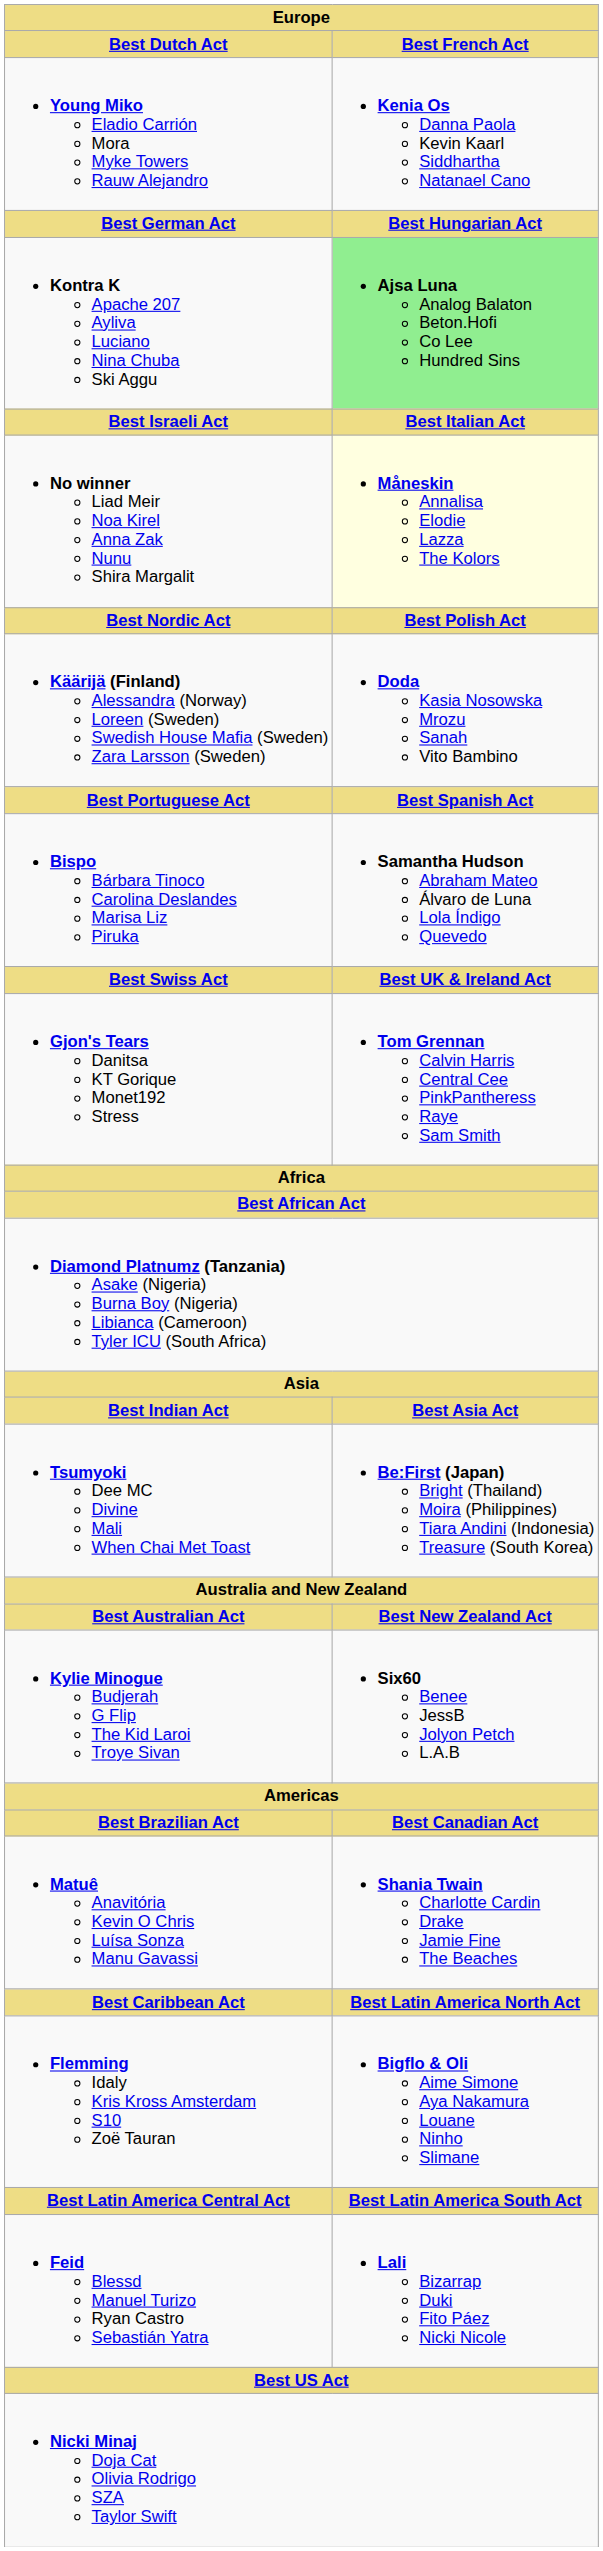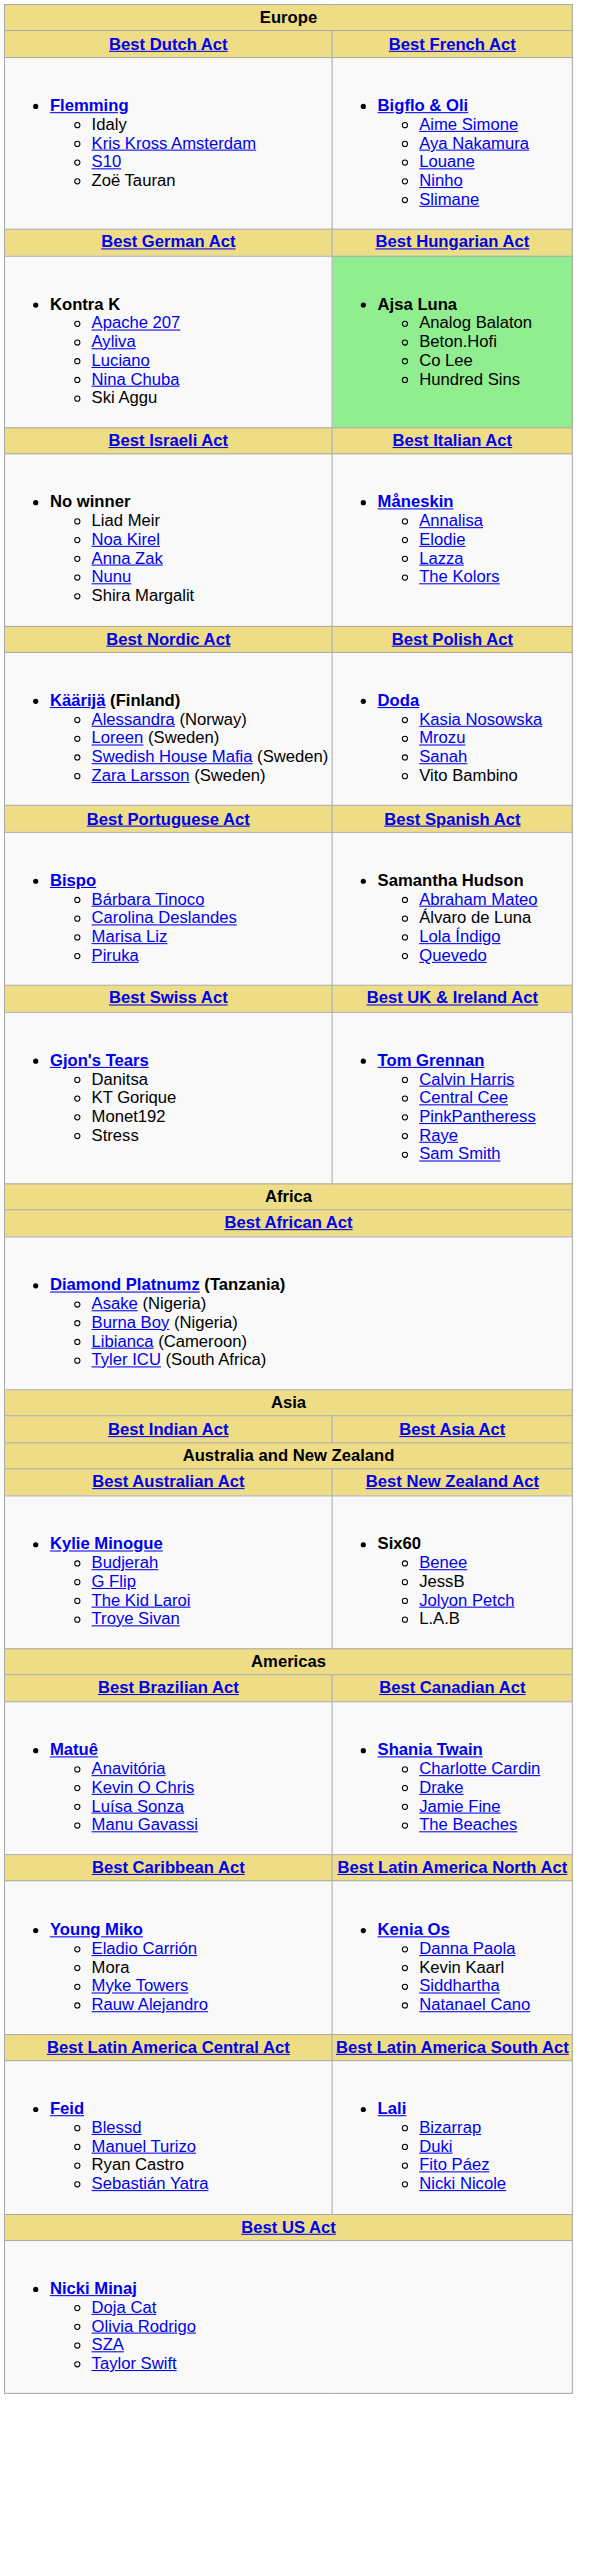 <table class="wikitable" style="width=" 100%">
 <tr>
 <th colspan="2" style="background:#EEDD85; width=50%">Europe</th>
 </tr>
 <tr>
 <th style="background:#EEDD85; width=50%"><a href='#'>Best Dutch Act</a></th>
 <th style="background:#EEDD85; width=50%"><a href='#'>Best French Act</a></th>
 </tr>
 <tr>
-<td valign="top"><br><ul><li><strong><a href='#'>Young Miko</a></strong><ul><li><a href='#'>Eladio Carrión</a></li><li>Mora</li><li><a href='#'>Myke Towers</a></li><li><a href='#'>Rauw Alejandro</a></li></ul></li></ul></td>
-<td valign="top"><br><ul><li><strong><a href='#'>Kenia Os</a></strong><ul><li><a href='#'>Danna Paola</a></li><li>Kevin Kaarl</li><li><a href='#'>Siddhartha</a></li><li><a href='#'>Natanael Cano</a></li></ul></li></ul></td>
+<td valign="top"><br><ul><li><strong><a href='#'>Flemming</a></strong><ul><li>Idaly</li><li><a href='#'>Kris Kross Amsterdam</a></li><li><a href='#'>S10</a></li><li>Zoë Tauran</li></ul></li></ul></td>
+<td valign="top"><br><ul><li><strong><a href='#'>Bigflo & Oli</a></strong><ul><li><a href='#'>Aime Simone</a></li><li><a href='#'>Aya Nakamura</a></li><li><a href='#'>Louane</a></li><li><a href='#'>Ninho</a></li><li><a href='#'>Slimane</a></li></ul></li></ul></td>
 </tr>
 <tr>
 <th style="background:#EEDD85; width=50%"><a href='#'>Best German Act</a></th>
 <th style="background:#EEDD85; width=50%"><a href='#'>Best Hungarian Act</a></th>
 </tr>
 <tr>
 <td valign="top"><br><ul><li><strong>Kontra K</strong><ul><li><a href='#'>Apache 207</a></li><li><a href='#'>Ayliva</a></li><li><a href='#'>Luciano</a></li><li><a href='#'>Nina Chuba</a></li><li>Ski Aggu</li></ul></li></ul></td>
 <td valign="top" style="background: lightgreen;"><br><ul><li><strong>Ajsa Luna</strong><ul><li>Analog Balaton</li><li>Beton.Hofi</li><li>Co Lee</li><li>Hundred Sins</li></ul></li></ul></td>
 </tr>
 <tr>
 <th style="background:#EEDD85; width=50%"><a href='#'>Best Israeli Act</a></th>
 <th style="background:#EEDD85; width=50%"><a href='#'>Best Italian Act</a></th>
 </tr>
 <tr>
 <td valign="top"><br><ul><li><strong>No winner</strong><ul><li>Liad Meir</li><li><a href='#'>Noa Kirel</a></li><li><a href='#'>Anna Zak</a></li><li><a href='#'>Nunu</a></li><li>Shira Margalit</li></ul></li></ul></td>
-<td valign="top" style="background: lightyellow;"><br><ul><li><strong><a href='#'>Måneskin</a></strong><ul><li><a href='#'>Annalisa</a></li><li><a href='#'>Elodie</a></li><li><a href='#'>Lazza</a></li><li><a href='#'>The Kolors</a></li></ul></li></ul></td>
+<td valign="top"><br><ul><li><strong><a href='#'>Måneskin</a></strong><ul><li><a href='#'>Annalisa</a></li><li><a href='#'>Elodie</a></li><li><a href='#'>Lazza</a></li><li><a href='#'>The Kolors</a></li></ul></li></ul></td>
 </tr>
 <tr>
 <th style="background:#EEDD85; width=50%"><a href='#'>Best Nordic Act</a></th>
 <th style="background:#EEDD85; width=50%"><a href='#'>Best Polish Act</a></th>
 </tr>
 <tr>
 <td valign="top"><br><ul><li><strong><a href='#'>Käärijä</a> (Finland)</strong><ul><li><a href='#'>Alessandra</a> (Norway)</li><li><a href='#'>Loreen</a> (Sweden)</li><li><a href='#'>Swedish House Mafia</a> (Sweden)</li><li><a href='#'>Zara Larsson</a> (Sweden)</li></ul></li></ul></td>
 <td valign="top"><br><ul><li><strong><a href='#'>Doda</a></strong><ul><li><a href='#'>Kasia Nosowska</a></li><li><a href='#'>Mrozu</a></li><li><a href='#'>Sanah</a></li><li>Vito Bambino</li></ul></li></ul></td>
 </tr>
 <tr>
 <th style="background:#EEDD85; width=50%"><a href='#'>Best Portuguese Act</a></th>
 <th style="background:#EEDD85; width=50%"><a href='#'>Best Spanish Act</a></th>
 </tr>
 <tr>
 <td valign="top"><br><ul><li><strong><a href='#'>Bispo</a></strong><ul><li><a href='#'>Bárbara Tinoco</a></li><li><a href='#'>Carolina Deslandes</a></li><li><a href='#'>Marisa Liz</a></li><li><a href='#'>Piruka</a></li></ul></li></ul></td>
 <td valign="top"><br><ul><li><strong>Samantha Hudson</strong><ul><li><a href='#'>Abraham Mateo</a></li><li>Álvaro de Luna</li><li><a href='#'>Lola Índigo</a></li><li><a href='#'>Quevedo</a></li></ul></li></ul></td>
 </tr>
 <tr>
 <th style="background:#EEDD85; width=50%"><a href='#'>Best Swiss Act</a></th>
 <th style="background:#EEDD85; width=50%"><a href='#'>Best UK & Ireland Act</a></th>
 </tr>
 <tr>
 <td valign="top"><br><ul><li><strong><a href='#'>Gjon's Tears</a></strong><ul><li>Danitsa</li><li>KT Gorique</li><li>Monet192</li><li>Stress</li></ul></li></ul></td>
 <td valign="top"><br><ul><li><strong><a href='#'>Tom Grennan</a></strong><ul><li><a href='#'>Calvin Harris</a></li><li><a href='#'>Central Cee</a></li><li><a href='#'>PinkPantheress</a></li><li><a href='#'>Raye</a></li><li><a href='#'>Sam Smith</a></li></ul></li></ul></td>
 </tr>
 <tr>
 <th colspan="2" style="background:#EEDD85; width=100%">Africa</th>
 </tr>
 <tr>
 <th colspan="2" style="background:#EEDD85; width=100%"><a href='#'>Best African Act</a></th>
 </tr>
 <tr>
 <td colspan="2" valign="top"><br><ul><li><strong><a href='#'>Diamond Platnumz</a> (Tanzania)</strong><ul><li><a href='#'>Asake</a> (Nigeria)</li><li><a href='#'>Burna Boy</a> (Nigeria)</li><li><a href='#'>Libianca</a> (Cameroon)</li><li><a href='#'>Tyler ICU</a> (South Africa)</li></ul></li></ul></td>
 </tr>
 <tr>
 <th colspan="2" style="background:#EEDD85; width=50%">Asia</th>
 </tr>
 <tr>
 <th style="background:#EEDD85; width=50%"><a href='#'>Best Indian Act</a></th>
 <th style="background:#EEDD85; width=50%"><a href='#'>Best Asia Act</a></th>
 </tr>
 <tr>
-<td valign="top"><br><ul><li><strong><a href='#'>Tsumyoki</a></strong><ul><li>Dee MC</li><li><a href='#'>Divine</a></li><li><a href='#'>Mali</a></li><li><a href='#'>When Chai Met Toast</a></li></ul></li></ul></td>
-<td valign="top"><br><ul><li><strong><a href='#'>Be:First</a> (Japan)</strong><ul><li><a href='#'>Bright</a> (Thailand)</li><li><a href='#'>Moira</a> (Philippines)</li><li><a href='#'>Tiara Andini</a> (Indonesia)</li><li><a href='#'>Treasure</a> (South Korea)</li></ul></li></ul></td>
-</tr>
-<tr>
 <th colspan="2" style="background:#EEDD85; width=50%">Australia and New Zealand</th>
 </tr>
 <tr>
 <th style="background:#EEDD85; width=50%"><a href='#'>Best Australian Act</a></th>
 <th style="background:#EEDD85; width=50%"><a href='#'>Best New Zealand Act</a></th>
 </tr>
 <tr>
 <td valign="top"><br><ul><li><strong><a href='#'>Kylie Minogue</a></strong><ul><li><a href='#'>Budjerah</a></li><li><a href='#'>G Flip</a></li><li><a href='#'>The Kid Laroi</a></li><li><a href='#'>Troye Sivan</a></li></ul></li></ul></td>
 <td valign="top"><br><ul><li><strong>Six60</strong><ul><li><a href='#'>Benee</a></li><li>JessB</li><li><a href='#'>Jolyon Petch</a></li><li>L.A.B</li></ul></li></ul></td>
 </tr>
 <tr>
 <th colspan="2" style="background:#EEDD85; width=50%">Americas</th>
 </tr>
 <tr>
 <th style="background:#EEDD85; width=50%"><a href='#'>Best Brazilian Act</a></th>
 <th style="background:#EEDD85; width=50%"><a href='#'>Best Canadian Act</a></th>
 </tr>
 <tr>
 <td valign="top"><br><ul><li><strong><a href='#'>Matuê</a></strong><ul><li><a href='#'>Anavitória</a></li><li><a href='#'>Kevin O Chris</a></li><li><a href='#'>Luísa Sonza</a></li><li><a href='#'>Manu Gavassi</a></li></ul></li></ul></td>
 <td valign="top"><br><ul><li><strong><a href='#'>Shania Twain</a></strong><ul><li><a href='#'>Charlotte Cardin</a></li><li><a href='#'>Drake</a></li><li><a href='#'>Jamie Fine</a></li><li><a href='#'>The Beaches</a></li></ul></li></ul></td>
 </tr>
 <tr>
 <th style="background:#EEDD85; width=50%"><a href='#'>Best Caribbean Act</a></th>
 <th style="background:#EEDD85; width=50%"><a href='#'>Best Latin America North Act</a></th>
 </tr>
 <tr>
-<td valign="top"><br><ul><li><strong><a href='#'>Flemming</a></strong><ul><li>Idaly</li><li><a href='#'>Kris Kross Amsterdam</a></li><li><a href='#'>S10</a></li><li>Zoë Tauran</li></ul></li></ul></td>
-<td valign="top"><br><ul><li><strong><a href='#'>Bigflo & Oli</a></strong><ul><li><a href='#'>Aime Simone</a></li><li><a href='#'>Aya Nakamura</a></li><li><a href='#'>Louane</a></li><li><a href='#'>Ninho</a></li><li><a href='#'>Slimane</a></li></ul></li></ul></td>
+<td valign="top"><br><ul><li><strong><a href='#'>Young Miko</a></strong><ul><li><a href='#'>Eladio Carrión</a></li><li>Mora</li><li><a href='#'>Myke Towers</a></li><li><a href='#'>Rauw Alejandro</a></li></ul></li></ul></td>
+<td valign="top"><br><ul><li><strong><a href='#'>Kenia Os</a></strong><ul><li><a href='#'>Danna Paola</a></li><li>Kevin Kaarl</li><li><a href='#'>Siddhartha</a></li><li><a href='#'>Natanael Cano</a></li></ul></li></ul></td>
 </tr>
 <tr>
 <th style="background:#EEDD85; width=50%"><a href='#'>Best Latin America Central Act</a></th>
 <th style="background:#EEDD85; width=50%"><a href='#'>Best Latin America South Act</a></th>
 </tr>
 <tr>
 <td valign="top"><br><ul><li><strong><a href='#'>Feid</a></strong><ul><li><a href='#'>Blessd</a></li><li><a href='#'>Manuel Turizo</a></li><li>Ryan Castro</li><li><a href='#'>Sebastián Yatra</a></li></ul></li></ul></td>
 <td valign="top"><br><ul><li><strong><a href='#'>Lali</a></strong><ul><li><a href='#'>Bizarrap</a></li><li><a href='#'>Duki</a></li><li><a href='#'>Fito Páez</a></li><li><a href='#'>Nicki Nicole</a></li></ul></li></ul></td>
 </tr>
 <tr>
 <th colspan="2" style="background:#EEDD85; width=100%"><a href='#'>Best US Act</a></th>
 </tr>
 <tr>
 <td colspan="2" valign="top"><br><ul><li><strong><a href='#'>Nicki Minaj</a></strong><ul><li><a href='#'>Doja Cat</a></li><li><a href='#'>Olivia Rodrigo</a></li><li><a href='#'>SZA</a></li><li><a href='#'>Taylor Swift</a></li></ul></li></ul></td>
 </tr>
 </table>
